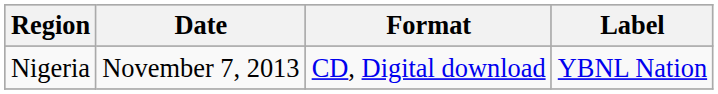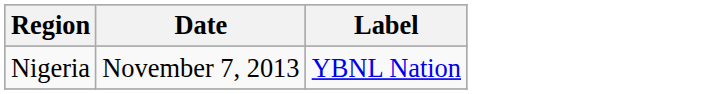 <table class="wikitable sortable">
 <tr>
 <th>Region</th>
 <th>Date</th>
-<th>Format</th>
 <th>Label</th>
 </tr>
 <tr>
 <td>Nigeria</td>
 <td>November 7, 2013</td>
-<td><a href='#'>CD</a>, <a href='#'>Digital download</a></td>
 <td><a href='#'>YBNL Nation</a></td>
 </tr>
 </table>
